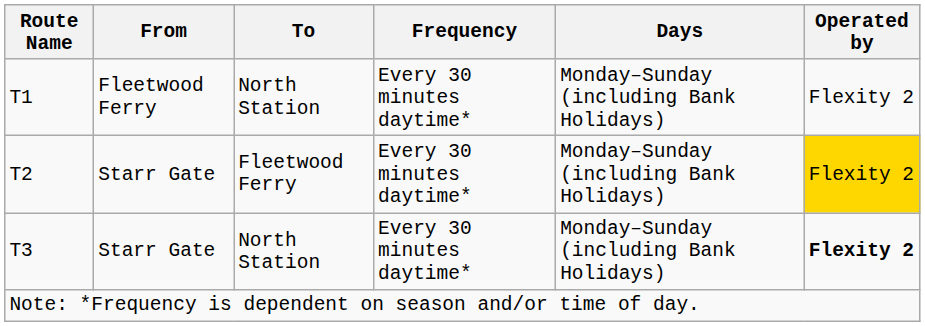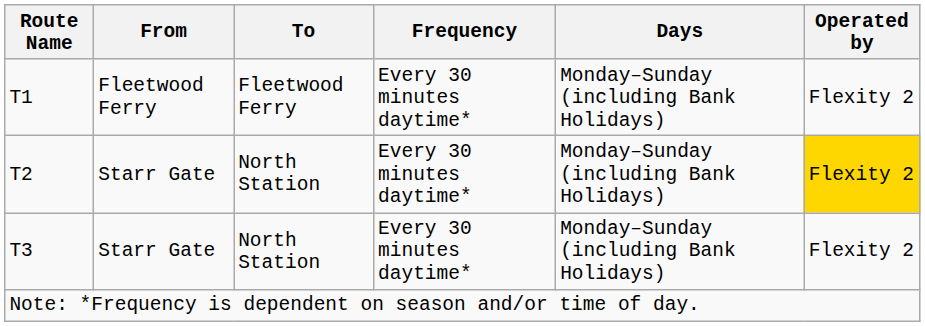 <table class="wikitable">
 <tr>
 <th>Route Name</th>
 <th>From</th>
 <th>To</th>
 <th>Frequency</th>
 <th>Days</th>
 <th>Operated by</th>
 </tr>
 <tr>
 <td>T1</td>
 <td>Fleetwood Ferry</td>
-<td>North Station</td>
+<td>Fleetwood Ferry</td>
 <td>Every 30 minutes daytime*</td>
 <td>Monday–Sunday (including Bank Holidays)</td>
 <td>Flexity 2</td>
 </tr>
 <tr>
 <td>T2</td>
 <td>Starr Gate</td>
-<td>Fleetwood Ferry</td>
+<td>North Station</td>
 <td>Every 30 minutes daytime*</td>
 <td>Monday–Sunday (including Bank Holidays)</td>
 <td style="background: gold;">Flexity 2</td>
 </tr>
 <tr>
 <td>T3</td>
 <td>Starr Gate</td>
 <td>North Station</td>
 <td>Every 30 minutes daytime*</td>
 <td>Monday–Sunday (including Bank Holidays)</td>
-<td><strong>Flexity 2</strong></td>
+<td>Flexity 2</td>
 </tr>
 <tr>
 <td colspan=6>Note: *Frequency is dependent on season and/or time of day.</td>
 </tr>
 </table>
